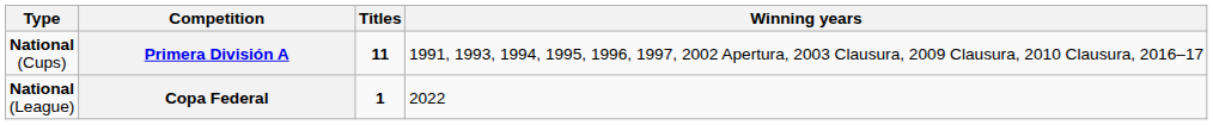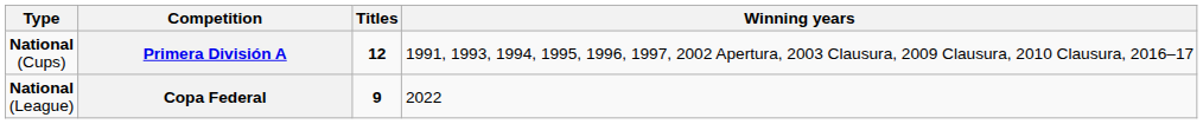 <table class="wikitable plainrowheaders" style="font-size:95%; text-align:center;">
 <tr>
 <th>Type</th>
 <th width=250px>Competition</th>
 <th>Titles</th>
 <th>Winning years</th>
 </tr>
 <tr>
 <td><strong>National</strong><br> (Cups)</td>
 <th scope=col><a href='#'>Primera División A</a></th>
-<td><strong>11</strong></td>
+<td><strong>12</strong></td>
 <td align="left">1991, 1993, 1994, 1995, 1996, 1997, 2002 Apertura, 2003 Clausura, 2009 Clausura, 2010 Clausura, 2016–17</td>
 </tr>
 <tr>
 <td><strong>National</strong><br>(League)</td>
 <th scope=col>Copa Federal</th>
-<td><strong>1</strong></td>
+<td><strong>9</strong></td>
 <td align="left">2022</td>
 </tr>
 </table>
